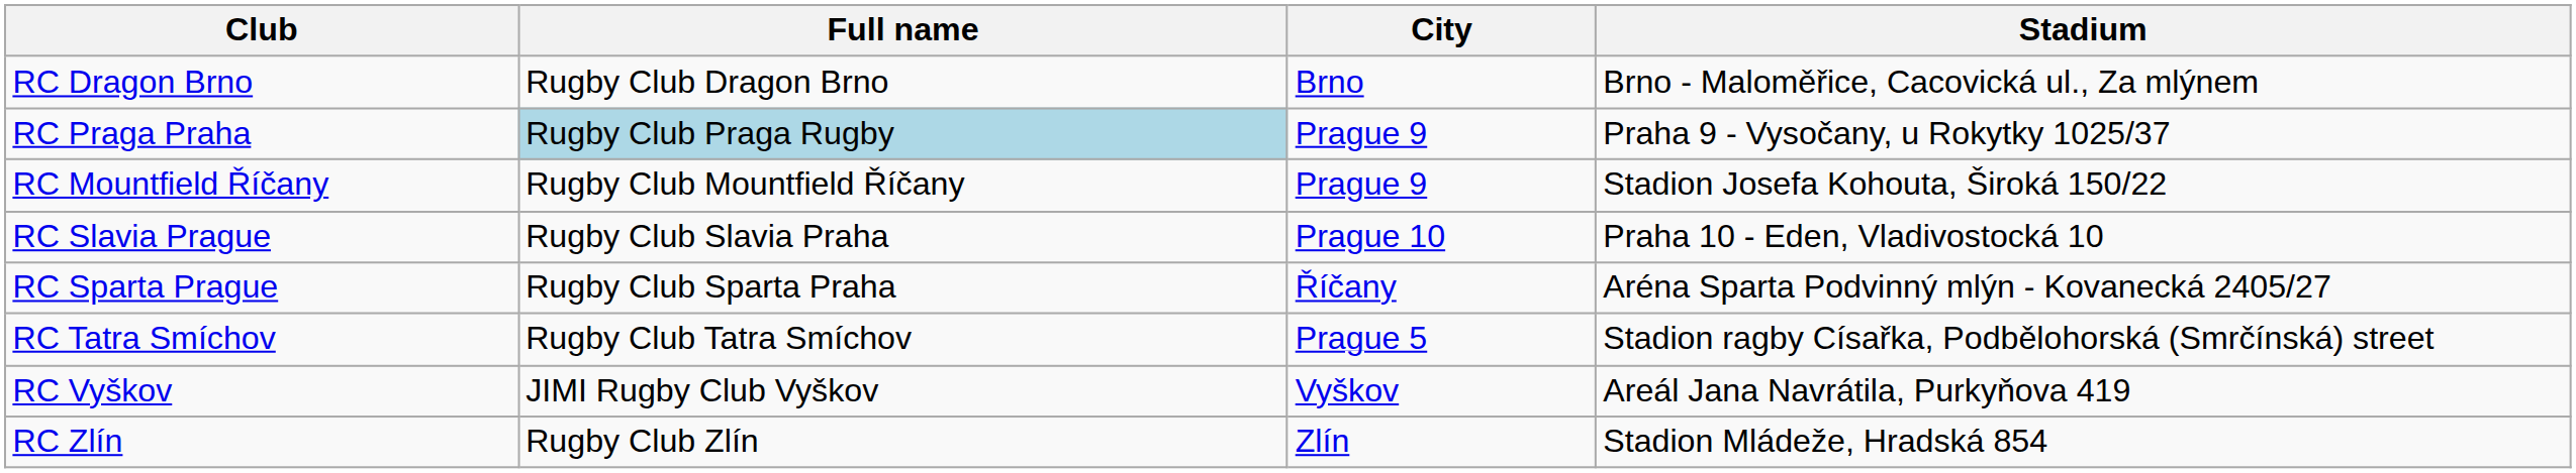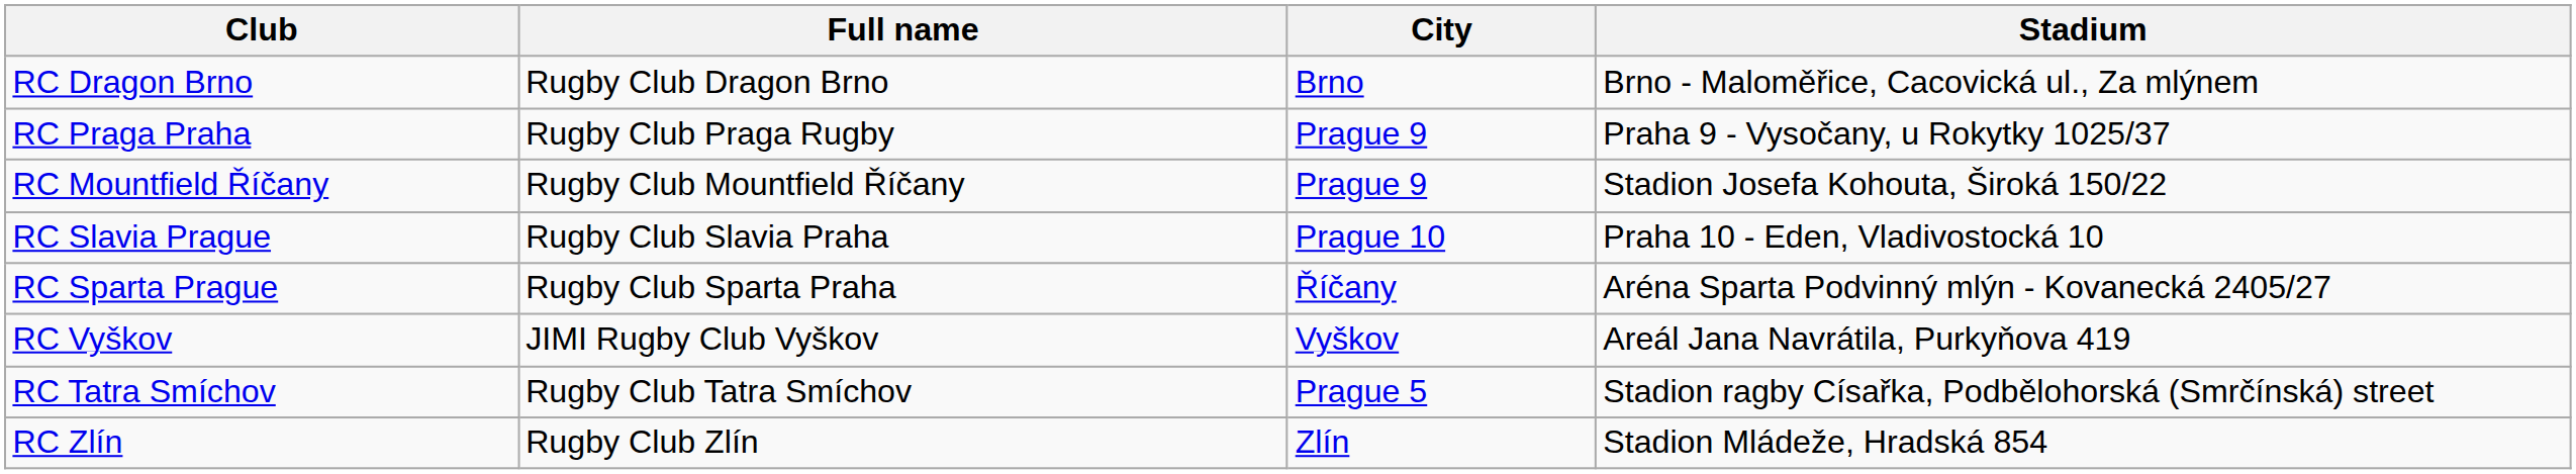 <table class="wikitable" width="100%">
 <tr>
 <th width="20%">Club</th>
 <th width="30%">Full name</th>
 <th width="12%">City</th>
 <th width="38%">Stadium</th>
 </tr>
 <tr>
 <td><a href='#'>RC Dragon Brno</a></td>
 <td>Rugby Club Dragon Brno</td>
 <td><a href='#'>Brno</a></td>
 <td>Brno - Maloměřice, Cacovická ul., Za mlýnem</td>
 </tr>
 <tr>
 <td><a href='#'> RC Praga Praha</a></td>
-<td style="background: lightblue;">Rugby Club Praga Rugby</td>
+<td>Rugby Club Praga Rugby</td>
 <td><a href='#'>Prague 9</a></td>
 <td>Praha 9 - Vysočany, u Rokytky 1025/37</td>
 </tr>
 <tr>
 <td><a href='#'>RC Mountfield Říčany</a></td>
 <td>Rugby Club Mountfield Říčany</td>
 <td><a href='#'>Prague 9</a></td>
 <td>Stadion Josefa Kohouta, Široká 150/22</td>
 </tr>
 <tr>
 <td><a href='#'>RC Slavia Prague</a></td>
 <td>Rugby Club Slavia Praha</td>
 <td><a href='#'>Prague 10</a></td>
 <td>Praha 10 - Eden, Vladivostocká 10</td>
 </tr>
 <tr>
 <td><a href='#'>RC Sparta Prague</a></td>
 <td>Rugby Club Sparta Praha</td>
 <td><a href='#'>Říčany</a></td>
 <td>Aréna Sparta Podvinný mlýn - Kovanecká 2405/27</td>
 </tr>
 <tr>
+<td><a href='#'>RC Vyškov</a></td>
+<td>JIMI Rugby Club Vyškov</td>
+<td><a href='#'>Vyškov</a></td>
+<td>Areál Jana Navrátila, Purkyňova 419</td>
+</tr>
+<tr>
 <td><a href='#'>RC Tatra Smíchov</a></td>
 <td>Rugby Club Tatra Smíchov</td>
 <td><a href='#'>Prague 5</a></td>
 <td>Stadion ragby Císařka, Podbělohorská (Smrčínská) street</td>
-</tr>
-<tr>
-<td><a href='#'>RC Vyškov</a></td>
-<td>JIMI Rugby Club Vyškov</td>
-<td><a href='#'>Vyškov</a></td>
-<td>Areál Jana Navrátila, Purkyňova 419</td>
 </tr>
 <tr>
 <td><a href='#'>RC Zlín</a></td>
 <td>Rugby Club Zlín</td>
 <td><a href='#'>Zlín</a></td>
 <td>Stadion Mládeže, Hradská 854</td>
 </tr>
 </table>
